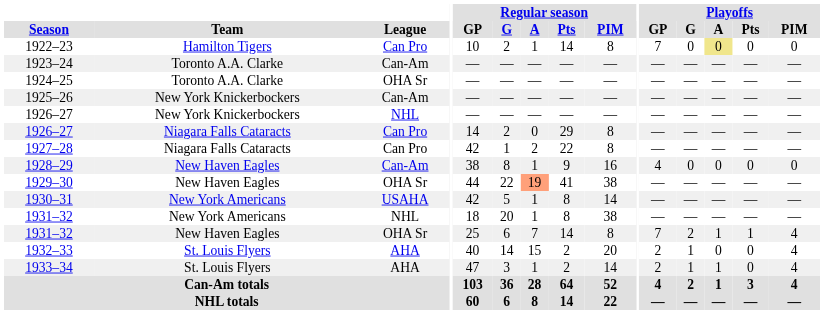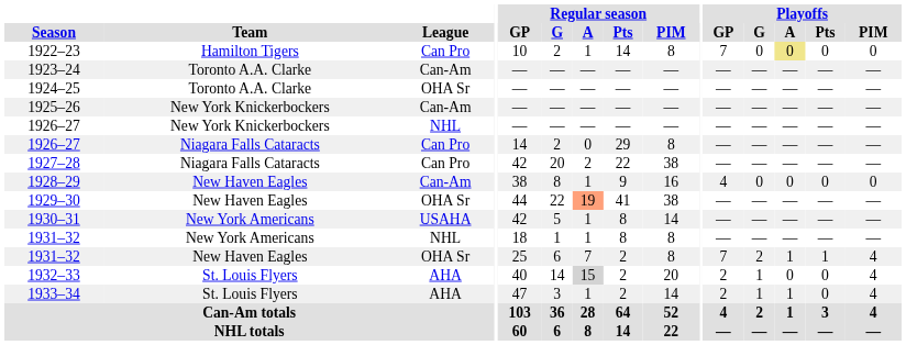 <table border="0" cellpadding="1" cellspacing="0" style="text-align:center; width:60em">
 <tr bgcolor="#e0e0e0">
 <th colspan="3" bgcolor="#ffffff"></th>
 <th rowspan="100" bgcolor="#ffffff"></th>
 <th colspan="5"><a href='#'>Regular season</a></th>
 <th rowspan="100" bgcolor="#ffffff"></th>
 <th colspan="5"><a href='#'>Playoffs</a></th>
 </tr>
 <tr bgcolor="#e0e0e0">
 <th><a href='#'>Season</a></th>
 <th>Team</th>
 <th>League</th>
 <th>GP</th>
 <th><a href='#'>G</a></th>
 <th><a href='#'>A</a></th>
 <th><a href='#'>Pts</a></th>
 <th><a href='#'>PIM</a></th>
 <th>GP</th>
 <th>G</th>
 <th>A</th>
 <th>Pts</th>
 <th>PIM</th>
 </tr>
 <tr>
 <td>1922–23</td>
 <td><a href='#'>Hamilton Tigers</a></td>
 <td><a href='#'>Can Pro</a></td>
 <td>10</td>
 <td>2</td>
 <td>1</td>
 <td>14</td>
 <td>8</td>
 <td>7</td>
 <td>0</td>
 <td style="background: khaki;">0</td>
 <td>0</td>
 <td>0</td>
 </tr>
 <tr bgcolor="#f0f0f0">
 <td>1923–24</td>
 <td>Toronto A.A. Clarke</td>
 <td>Can-Am</td>
 <td>—</td>
 <td>—</td>
 <td>—</td>
 <td>—</td>
 <td>—</td>
 <td>—</td>
 <td>—</td>
 <td>—</td>
 <td>—</td>
 <td>—</td>
 </tr>
 <tr>
 <td>1924–25</td>
 <td>Toronto A.A. Clarke</td>
 <td>OHA Sr</td>
 <td>—</td>
 <td>—</td>
 <td>—</td>
 <td>—</td>
 <td>—</td>
 <td>—</td>
 <td>—</td>
 <td>—</td>
 <td>—</td>
 <td>—</td>
 </tr>
 <tr bgcolor="#f0f0f0">
 <td>1925–26</td>
 <td>New York Knickerbockers</td>
 <td>Can-Am</td>
 <td>—</td>
 <td>—</td>
 <td>—</td>
 <td>—</td>
 <td>—</td>
 <td>—</td>
 <td>—</td>
 <td>—</td>
 <td>—</td>
 <td>—</td>
 </tr>
 <tr>
 <td>1926–27</td>
 <td>New York Knickerbockers</td>
 <td><a href='#'>NHL</a></td>
 <td>—</td>
 <td>—</td>
 <td>—</td>
 <td>—</td>
 <td>—</td>
 <td>—</td>
 <td>—</td>
 <td>—</td>
 <td>—</td>
 <td>—</td>
 </tr>
 <tr bgcolor="#f0f0f0">
 <td><a href='#'>1926–27</a></td>
 <td><a href='#'>Niagara Falls Cataracts</a></td>
 <td><a href='#'>Can Pro</a></td>
 <td>14</td>
 <td>2</td>
 <td>0</td>
 <td>29</td>
 <td>8</td>
 <td>—</td>
 <td>—</td>
 <td>—</td>
 <td>—</td>
 <td>—</td>
 </tr>
 <tr>
 <td><a href='#'>1927–28</a></td>
 <td>Niagara Falls Cataracts</td>
 <td>Can Pro</td>
 <td>42</td>
-<td>1</td>
+<td>20</td>
 <td>2</td>
 <td>22</td>
-<td>8</td>
+<td>38</td>
 <td>—</td>
 <td>—</td>
 <td>—</td>
 <td>—</td>
 <td>—</td>
 </tr>
 <tr bgcolor="#f0f0f0">
 <td><a href='#'>1928–29</a></td>
 <td><a href='#'>New Haven Eagles</a></td>
 <td><a href='#'>Can-Am</a></td>
 <td>38</td>
 <td>8</td>
 <td>1</td>
 <td>9</td>
 <td>16</td>
 <td>4</td>
 <td>0</td>
 <td>0</td>
 <td>0</td>
 <td>0</td>
 </tr>
 <tr>
 <td><a href='#'>1929–30</a></td>
 <td>New Haven Eagles</td>
 <td>OHA Sr</td>
 <td>44</td>
 <td>22</td>
 <td style="background: lightsalmon;">19</td>
 <td>41</td>
 <td>38</td>
 <td>—</td>
 <td>—</td>
 <td>—</td>
 <td>—</td>
 <td>—</td>
 </tr>
 <tr bgcolor="#f0f0f0">
 <td><a href='#'>1930–31</a></td>
 <td><a href='#'>New York Americans</a></td>
 <td><a href='#'>USAHA</a></td>
 <td>42</td>
 <td>5</td>
 <td>1</td>
 <td>8</td>
 <td>14</td>
 <td>—</td>
 <td>—</td>
 <td>—</td>
 <td>—</td>
 <td>—</td>
 </tr>
 <tr>
 <td><a href='#'>1931–32</a></td>
 <td>New York Americans</td>
 <td>NHL</td>
 <td>18</td>
-<td>20</td>
+<td>1</td>
 <td>1</td>
 <td>8</td>
-<td>38</td>
+<td>8</td>
 <td>—</td>
 <td>—</td>
 <td>—</td>
 <td>—</td>
 <td>—</td>
 </tr>
 <tr bgcolor="#f0f0f0">
 <td><a href='#'>1931–32</a></td>
 <td>New Haven Eagles</td>
 <td>OHA Sr</td>
 <td>25</td>
 <td>6</td>
 <td>7</td>
-<td>14</td>
+<td>2</td>
 <td>8</td>
 <td>7</td>
 <td>2</td>
 <td>1</td>
 <td>1</td>
 <td>4</td>
 </tr>
 <tr>
 <td><a href='#'>1932–33</a></td>
 <td><a href='#'>St. Louis Flyers</a></td>
 <td><a href='#'>AHA</a></td>
 <td>40</td>
 <td>14</td>
-<td>15</td>
+<td style="background: lightgrey;">15</td>
 <td>2</td>
 <td>20</td>
 <td>2</td>
 <td>1</td>
 <td>0</td>
 <td>0</td>
 <td>4</td>
 </tr>
 <tr bgcolor="#f0f0f0">
 <td><a href='#'>1933–34</a></td>
 <td>St. Louis Flyers</td>
 <td>AHA</td>
 <td>47</td>
 <td>3</td>
 <td>1</td>
 <td>2</td>
 <td>14</td>
 <td>2</td>
 <td>1</td>
 <td>1</td>
 <td>0</td>
 <td>4</td>
 </tr>
 <tr bgcolor="#e0e0e0">
 <th colspan="3">Can-Am totals</th>
 <th>103</th>
 <th>36</th>
 <th>28</th>
 <th>64</th>
 <th>52</th>
 <th>4</th>
 <th>2</th>
 <th>1</th>
 <th>3</th>
 <th>4</th>
 </tr>
 <tr bgcolor="#e0e0e0">
 <th colspan="3">NHL totals</th>
 <th>60</th>
 <th>6</th>
 <th>8</th>
 <th>14</th>
 <th>22</th>
 <th>—</th>
 <th>—</th>
 <th>—</th>
 <th>—</th>
 <th>—</th>
 </tr>
 </table>
